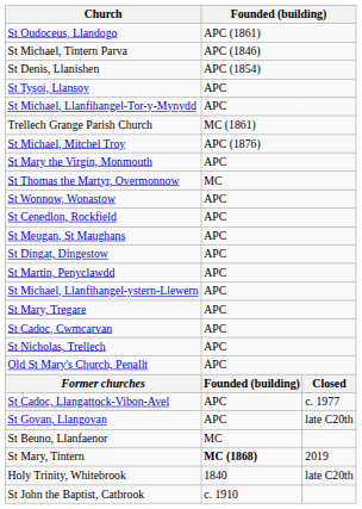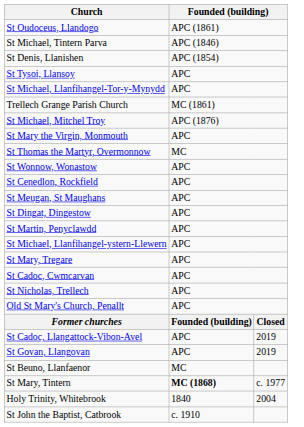 <table class="wikitable">
 <tr>
 <th>Church</th>
 <th colspan="2">Founded (building)</th>
 </tr>
 <tr>
 <td><a href='#'>St Oudoceus, Llandogo</a></td>
 <td colspan="2">APC (1861)</td>
 </tr>
 <tr>
 <td>St Michael, Tintern Parva</td>
 <td colspan="2">APC (1846)</td>
 </tr>
 <tr>
 <td>St Denis, Llanishen</td>
 <td colspan="2">APC (1854)</td>
 </tr>
 <tr>
 <td><a href='#'>St Tysoi, Llansoy</a></td>
 <td colspan="2">APC</td>
 </tr>
 <tr>
 <td><a href='#'>St Michael, Llanfihangel-Tor-y-Mynydd</a></td>
 <td colspan="2">APC</td>
 </tr>
 <tr>
 <td>Trellech Grange Parish Church</td>
 <td colspan="2">MC (1861)</td>
 </tr>
 <tr>
 <td><a href='#'>St Michael, Mitchel Troy</a></td>
 <td colspan="2">APC (1876)</td>
 </tr>
 <tr>
 <td><a href='#'>St Mary the Virgin, Monmouth</a></td>
 <td colspan="2">APC</td>
 </tr>
 <tr>
 <td><a href='#'>St Thomas the Martyr, Overmonnow</a></td>
 <td colspan="2">MC</td>
 </tr>
 <tr>
 <td><a href='#'>St Wonnow, Wonastow</a></td>
 <td colspan="2">APC</td>
 </tr>
 <tr>
 <td><a href='#'>St Cenedlon, Rockfield</a></td>
 <td colspan="2">APC</td>
 </tr>
 <tr>
 <td><a href='#'>St Meugan, St Maughans</a></td>
 <td colspan="2">APC</td>
 </tr>
 <tr>
 <td><a href='#'>St Dingat, Dingestow</a></td>
 <td colspan="2">APC</td>
 </tr>
 <tr>
 <td><a href='#'>St Martin, Penyclawdd</a></td>
 <td colspan="2">APC</td>
 </tr>
 <tr>
 <td><a href='#'>St Michael, Llanfihangel-ystern-Llewern</a></td>
 <td colspan="2">APC</td>
 </tr>
 <tr>
 <td><a href='#'>St Mary, Tregare</a></td>
 <td colspan="2">APC</td>
 </tr>
 <tr>
 <td><a href='#'>St Cadoc, Cwmcarvan</a></td>
 <td colspan="2">APC</td>
 </tr>
 <tr>
 <td><a href='#'>St Nicholas, Trellech</a></td>
 <td colspan="2">APC</td>
 </tr>
 <tr>
 <td><a href='#'>Old St Mary's Church, Penallt</a></td>
 <td colspan="2">APC</td>
 </tr>
 <tr>
 <th><em>Former churches</em></th>
 <th>Founded (building)</th>
 <th>Closed</th>
 </tr>
 <tr>
 <td><a href='#'>St Cadoc, Llangattock-Vibon-Avel</a></td>
 <td>APC</td>
-<td>c. 1977</td>
+<td>2019</td>
 </tr>
 <tr>
 <td><a href='#'>St Govan, Llangovan</a></td>
 <td>APC</td>
-<td>late C20th</td>
+<td>2019</td>
 </tr>
 <tr>
 <td>St Beuno, Llanfaenor</td>
 <td>MC</td>
 <td></td>
 </tr>
 <tr>
 <td>St Mary, Tintern</td>
 <td><strong>MC (1868)</strong></td>
-<td>2019</td>
+<td>c. 1977</td>
 </tr>
 <tr>
 <td>Holy Trinity, Whitebrook</td>
 <td>1840</td>
-<td>late C20th</td>
+<td>2004</td>
 </tr>
 <tr>
 <td>St John the Baptist, Catbrook</td>
 <td>c. 1910</td>
 <td></td>
 </tr>
 </table>
